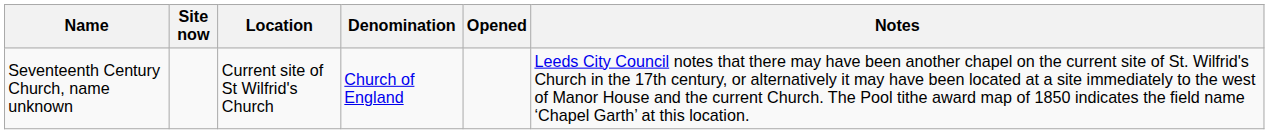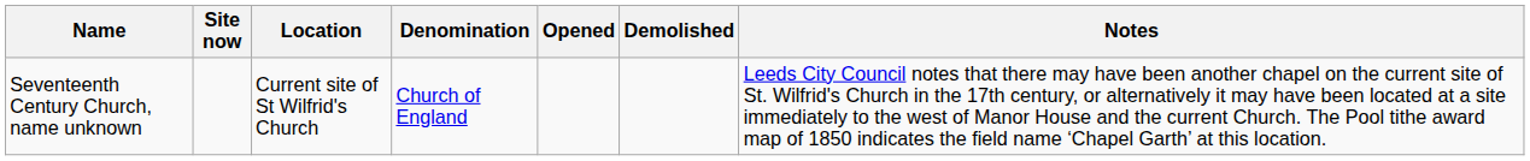 <table class="wikitable sortable">
 <tr>
 <th>Name</th>
 <th class="unsortable">Site now</th>
 <th>Location</th>
 <th>Denomination</th>
 <th>Opened</th>
+<th>Demolished</th>
 <th class="unsortable">Notes</th>
 </tr>
 <tr>
 <td>Seventeenth Century Church, name unknown</td>
 <td></td>
 <td>Current site of St Wilfrid's Church</td>
 <td><a href='#'>Church of England</a></td>
 <td></td>
+<td></td>
 <td><a href='#'>Leeds City Council</a> notes that there may have been another chapel on the current site of St. Wilfrid's Church in the 17th century, or alternatively it may have been located at a site immediately to the west of Manor House and the current Church. The Pool tithe award map of 1850 indicates the field name ‘Chapel Garth’ at this location.</td>
 </tr>
 </table>
